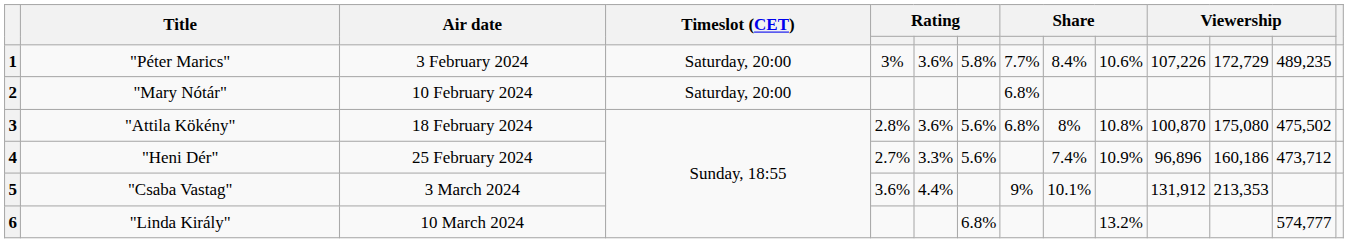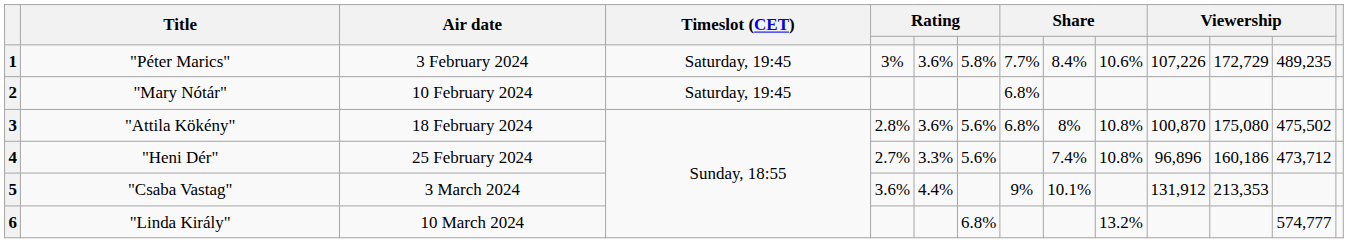 <table class="sortable wikitable plainrowheaders mw-collapsible" style=" text-align:center; line-height:23px; width:100%;">
 <tr>
 <th rowspan=2 class="unsortable"></th>
 <th rowspan=2 class="unsortable" width=24%>Title</th>
 <th rowspan=2 class="unsortable" width=20%>Air date</th>
 <th rowspan=2 class="unsortable" width=20%>Timeslot (<a href='#'>CET</a>)</th>
 <th colspan=3>Rating</th>
 <th colspan=3>Share</th>
 <th colspan=3>Viewership</th>
 <th rowspan=2 class="unsortable"></th>
 </tr>
 <tr>
 <th></th>
 <th></th>
 <th></th>
 <th></th>
 <th></th>
 <th></th>
 <th></th>
 <th></th>
 <th></th>
 </tr>
 <tr>
 <th>1</th>
 <td>"Péter Marics"</td>
 <td>3 February 2024</td>
-<td>Saturday, 20:00</td>
+<td>Saturday, 19:45</td>
 <td>3%</td>
 <td>3.6%</td>
 <td>5.8%</td>
 <td>7.7%</td>
 <td>8.4%</td>
 <td>10.6%</td>
 <td>107,226</td>
 <td>172,729</td>
 <td>489,235</td>
 <td></td>
 </tr>
 <tr>
 <th>2</th>
 <td>"Mary Nótár"</td>
 <td>10 February 2024</td>
-<td>Saturday, 20:00</td>
+<td>Saturday, 19:45</td>
 <td></td>
 <td></td>
 <td></td>
 <td>6.8%</td>
 <td></td>
 <td></td>
 <td></td>
 <td></td>
 <td></td>
 <td></td>
 </tr>
 <tr>
 <th>3</th>
 <td>"Attila Kökény"</td>
 <td>18 February 2024</td>
 <td rowspan="4">Sunday, 18:55</td>
 <td>2.8%</td>
 <td>3.6%</td>
 <td>5.6%</td>
 <td>6.8%</td>
 <td>8%</td>
 <td>10.8%</td>
 <td>100,870</td>
 <td>175,080</td>
 <td>475,502</td>
 <td></td>
 </tr>
 <tr>
 <th>4</th>
 <td>"Heni Dér"</td>
 <td>25 February 2024</td>
 <td>2.7%</td>
 <td>3.3%</td>
 <td>5.6%</td>
 <td></td>
 <td>7.4%</td>
-<td>10.9%</td>
+<td>10.8%</td>
 <td>96,896</td>
 <td>160,186</td>
 <td>473,712</td>
 <td></td>
 </tr>
 <tr>
 <th>5</th>
 <td>"Csaba Vastag"</td>
 <td>3 March 2024</td>
 <td>3.6%</td>
 <td>4.4%</td>
 <td></td>
 <td>9%</td>
 <td>10.1%</td>
 <td></td>
 <td>131,912</td>
 <td>213,353</td>
 <td></td>
 <td></td>
 </tr>
 <tr>
 <th>6</th>
 <td>"Linda Király"</td>
 <td>10 March 2024</td>
 <td></td>
 <td></td>
 <td>6.8%</td>
 <td></td>
 <td></td>
 <td>13.2%</td>
 <td></td>
 <td></td>
 <td>574,777</td>
 <td></td>
 </tr>
 </table>
